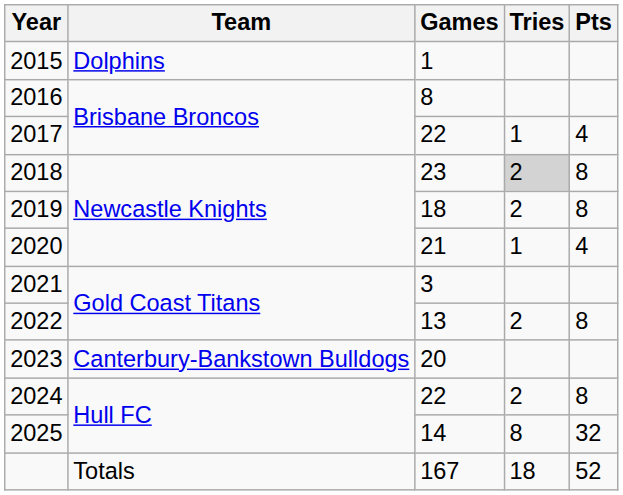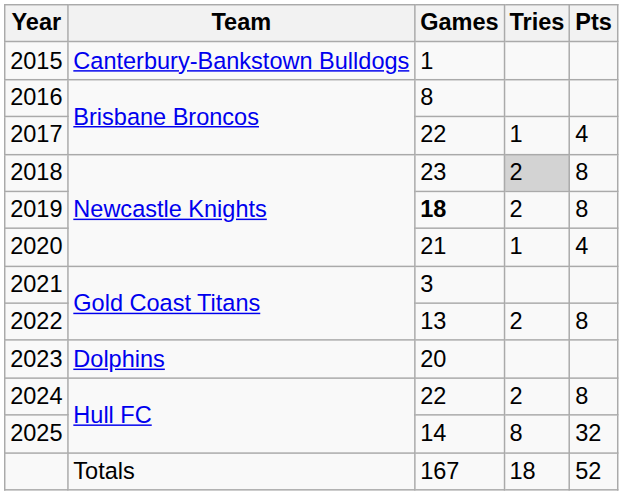 <table class="wikitable">
 <tr>
 <th>Year</th>
 <th>Team</th>
 <th>Games</th>
 <th>Tries</th>
 <th>Pts</th>
 </tr>
 <tr>
 <td>2015</td>
-<td> <a href='#'>Dolphins</a></td>
+<td> <a href='#'>Canterbury-Bankstown Bulldogs</a></td>
 <td>1</td>
 <td></td>
 <td></td>
 </tr>
 <tr>
 <td>2016</td>
 <td rowspan="2"> <a href='#'>Brisbane Broncos</a></td>
 <td>8</td>
 <td></td>
 <td></td>
 </tr>
 <tr>
 <td>2017</td>
 <td>22</td>
 <td>1</td>
 <td>4</td>
 </tr>
 <tr>
 <td>2018</td>
 <td rowspan="3"> <a href='#'>Newcastle Knights</a></td>
 <td>23</td>
 <td style="background: lightgrey;">2</td>
 <td>8</td>
 </tr>
 <tr>
 <td>2019</td>
-<td>18</td>
+<td><strong>18</strong></td>
 <td>2</td>
 <td>8</td>
 </tr>
 <tr>
 <td>2020</td>
 <td>21</td>
 <td>1</td>
 <td>4</td>
 </tr>
 <tr>
 <td>2021</td>
 <td rowspan="2"> <a href='#'>Gold Coast Titans</a></td>
 <td>3</td>
 <td></td>
 <td></td>
 </tr>
 <tr>
 <td>2022</td>
 <td>13</td>
 <td>2</td>
 <td>8</td>
 </tr>
 <tr>
 <td>2023</td>
-<td> <a href='#'>Canterbury-Bankstown Bulldogs</a></td>
+<td> <a href='#'>Dolphins</a></td>
 <td>20</td>
 <td></td>
 <td></td>
 </tr>
 <tr>
 <td>2024</td>
 <td rowspan="2"> <a href='#'>Hull FC</a></td>
 <td>22</td>
 <td>2</td>
 <td>8</td>
 </tr>
 <tr>
 <td>2025</td>
 <td>14</td>
 <td>8</td>
 <td>32</td>
 </tr>
 <tr>
 <td></td>
 <td>Totals</td>
 <td>167</td>
 <td>18</td>
 <td>52</td>
 </tr>
 </table>
